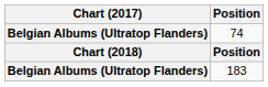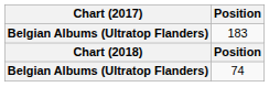 <table class="wikitable plainrowheaders" style="text-align:center">
 <tr>
 <th scope="col">Chart (2017)</th>
 <th scope="col">Position</th>
 </tr>
 <tr>
 <th scope="row">Belgian Albums (Ultratop Flanders)</th>
-<td>74</td>
+<td>183</td>
 </tr>
 <tr>
 <th scope="col">Chart (2018)</th>
 <th scope="col">Position</th>
 </tr>
 <tr>
 <th scope="row">Belgian Albums (Ultratop Flanders)</th>
-<td>183</td>
+<td>74</td>
 </tr>
 </table>
